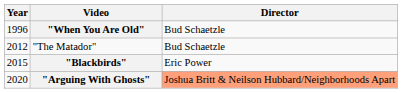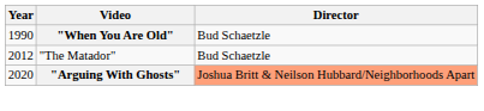 <table class="wikitable plainrowheaders">
 <tr>
 <th>Year</th>
 <th style="width:12em;">Video</th>
 <th>Director</th>
 </tr>
 <tr>
-<td>1996</td>
+<td>1990</td>
 <th scope="row">"When You Are Old"</th>
 <td>Bud Schaetzle</td>
 </tr>
 <tr>
 <td>2012</td>
 <td>"The Matador"</td>
 <td>Bud Schaetzle</td>
 </tr>
 <tr>
-<td>2015</td>
-<th scope="row">"Blackbirds"</th>
-<td>Eric Power</td>
-</tr>
-<tr>
 <td>2020</td>
 <th scope="row">"Arguing With Ghosts"</th>
 <td style="background: lightsalmon;">Joshua Britt & Neilson Hubbard/Neighborhoods Apart</td>
 </tr>
 </table>
